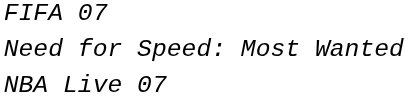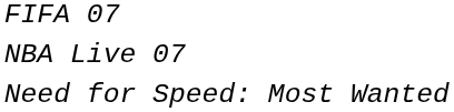 <table>
 <tr>
 <td><em>FIFA 07</em></td>
+<td></td>
+<td></td>
+<td></td>
+</tr>
+<tr>
+<td><em>NBA Live 07</em></td>
 <td></td>
 <td></td>
 <td></td>
 </tr>
 <tr>
 <td><em>Need for Speed: Most Wanted</em></td>
 <td></td>
 <td></td>
 <td></td>
 </tr>
-<tr>
-<td><em>NBA Live 07</em></td>
-<td></td>
-<td></td>
-<td></td>
-</tr>
 </table>
